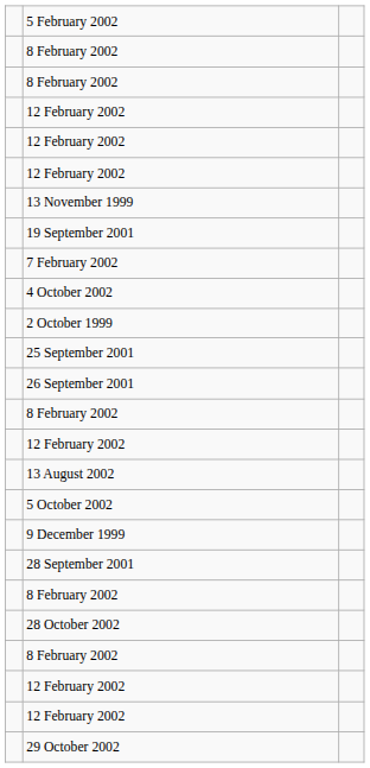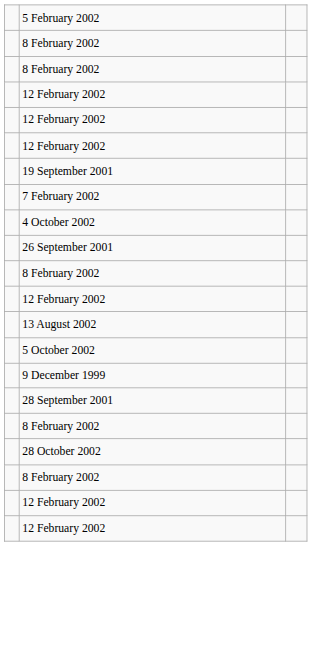 <table class="wikitable" style="font-size: 89%; float: left; width: 26em; margin-right: 1em; line-height: 1.65em">
 <tr>
 <td></td>
 <td>5 February 2002</td>
 <td><small></small> </td>
 </tr>
 <tr>
 <td></td>
 <td>8 February 2002</td>
 <td><small></small> </td>
 </tr>
 <tr>
 <td></td>
 <td>8 February 2002</td>
 <td><small></small> </td>
 </tr>
 <tr>
 <td></td>
 <td>12 February 2002</td>
 <td><small></small> </td>
 </tr>
 <tr>
 <td></td>
 <td>12 February 2002</td>
 <td><small></small> </td>
 </tr>
 <tr>
 <td></td>
 <td>12 February 2002</td>
 <td><small></small> </td>
 </tr>
 <tr>
 <td></td>
-<td>13 November 1999</td>
-<td><small></small></td>
-</tr>
-<tr>
-<td></td>
 <td>19 September 2001</td>
 <td><small></small> </td>
 </tr>
 <tr>
 <td></td>
 <td>7 February 2002</td>
 <td><small></small> </td>
 </tr>
 <tr>
 <td></td>
 <td>4 October 2002</td>
-<td><small></small> </td>
-</tr>
-<tr>
-<td></td>
-<td>2 October 1999</td>
-<td><small></small></td>
-</tr>
-<tr>
-<td></td>
-<td>25 September 2001</td>
 <td><small></small> </td>
 </tr>
 <tr>
 <td></td>
 <td>26 September 2001</td>
 <td><small></small> </td>
 </tr>
 <tr>
 <td></td>
 <td>8 February 2002</td>
 <td><small></small> </td>
 </tr>
 <tr>
 <td></td>
 <td>12 February 2002</td>
 <td><small></small> </td>
 </tr>
 <tr>
 <td></td>
 <td>13 August 2002</td>
 <td><small></small> </td>
 </tr>
 <tr>
 <td></td>
 <td>5 October 2002</td>
 <td><small></small> </td>
 </tr>
 <tr>
 <td></td>
 <td>9 December 1999</td>
 <td><small></small></td>
 </tr>
 <tr>
 <td></td>
 <td>28 September 2001</td>
 <td><small></small> </td>
 </tr>
 <tr>
 <td></td>
 <td>8 February 2002</td>
 <td><small></small> </td>
 </tr>
 <tr>
 <td></td>
 <td>28 October 2002</td>
 <td><small></small> </td>
 </tr>
 <tr>
 <td></td>
 <td>8 February 2002</td>
 <td><small></small> </td>
 </tr>
 <tr>
 <td></td>
 <td>12 February 2002</td>
 <td><small></small> </td>
 </tr>
 <tr>
 <td></td>
 <td>12 February 2002</td>
 <td><small></small> </td>
 </tr>
-<tr>
-<td></td>
-<td>29 October 2002</td>
-<td><small></small> </td>
-</tr>
 </table>
